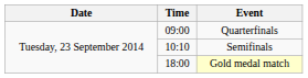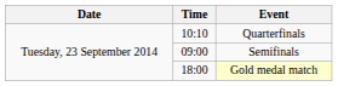 <table class = "wikitable" style="text-align:center;">
 <tr>
 <th width=220>Date</th>
 <th width=50>Time</th>
 <th width=150>Event</th>
 </tr>
 <tr>
 <td rowspan=3>Tuesday, 23 September 2014</td>
-<td>09:00</td>
+<td>10:10</td>
 <td>Quarterfinals</td>
 </tr>
 <tr>
-<td>10:10</td>
+<td>09:00</td>
 <td>Semifinals</td>
 </tr>
 <tr>
 <td>18:00</td>
 <td bgcolor=ffffcc>Gold medal match</td>
 </tr>
 </table>
